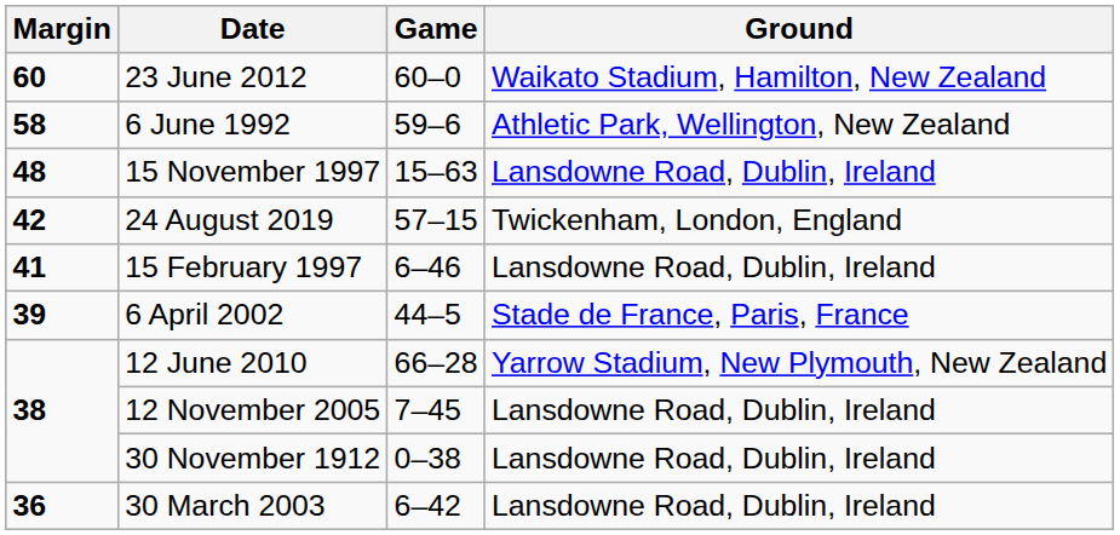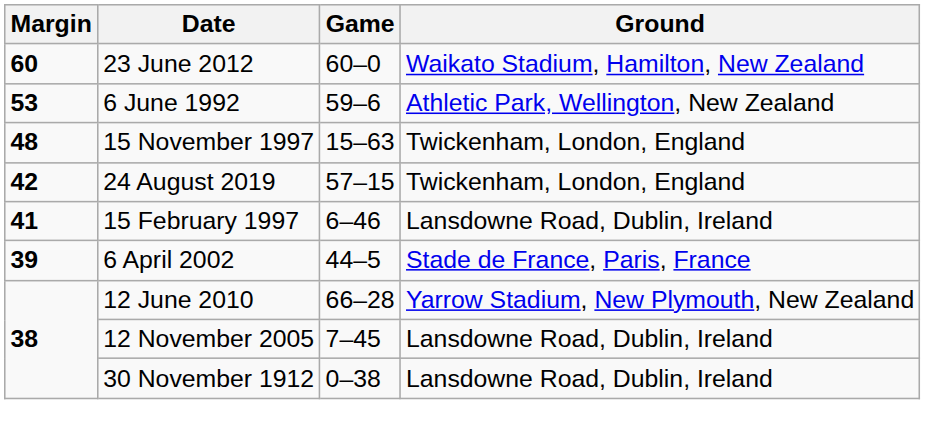 <table class="wikitable">
 <tr>
 <th>Margin</th>
 <th>Date</th>
 <th>Game</th>
 <th>Ground</th>
 </tr>
 <tr>
 <td><strong>60</strong></td>
 <td>23 June 2012</td>
 <td> 60–0 </td>
 <td><a href='#'>Waikato Stadium</a>, <a href='#'>Hamilton</a>, <a href='#'>New Zealand</a></td>
 </tr>
 <tr>
-<td><strong>58</strong></td>
+<td><strong>53</strong></td>
 <td>6 June 1992</td>
 <td> 59–6 </td>
 <td><a href='#'>Athletic Park, Wellington</a>, New Zealand</td>
 </tr>
 <tr>
 <td><strong>48</strong></td>
 <td>15 November 1997</td>
 <td> 15–63 </td>
-<td><a href='#'>Lansdowne Road</a>, <a href='#'>Dublin</a>, <a href='#'>Ireland</a></td>
+<td>Twickenham, London, England</td>
 </tr>
 <tr>
 <td><strong>42</strong></td>
 <td>24 August 2019</td>
 <td> 57–15 </td>
 <td>Twickenham, London, England</td>
 </tr>
 <tr>
 <td><strong>41</strong></td>
 <td>15 February 1997</td>
 <td> 6–46 </td>
 <td>Lansdowne Road, Dublin, Ireland</td>
 </tr>
 <tr>
 <td><strong>39</strong></td>
 <td>6 April 2002</td>
 <td> 44–5 </td>
 <td><a href='#'>Stade de France</a>, <a href='#'>Paris</a>, <a href='#'>France</a></td>
 </tr>
 <tr>
 <td rowspan="3"><strong>38</strong></td>
 <td>12 June 2010</td>
 <td> 66–28 </td>
 <td><a href='#'>Yarrow Stadium</a>, <a href='#'>New Plymouth</a>, New Zealand</td>
 </tr>
 <tr>
 <td>12 November 2005</td>
 <td> 7–45 </td>
 <td>Lansdowne Road, Dublin, Ireland</td>
 </tr>
 <tr>
 <td>30 November 1912</td>
 <td> 0–38 </td>
 <td>Lansdowne Road, Dublin, Ireland</td>
 </tr>
-<tr>
-<td><strong>36</strong></td>
-<td>30 March 2003</td>
-<td> 6–42 </td>
-<td>Lansdowne Road, Dublin, Ireland</td>
-</tr>
 </table>
